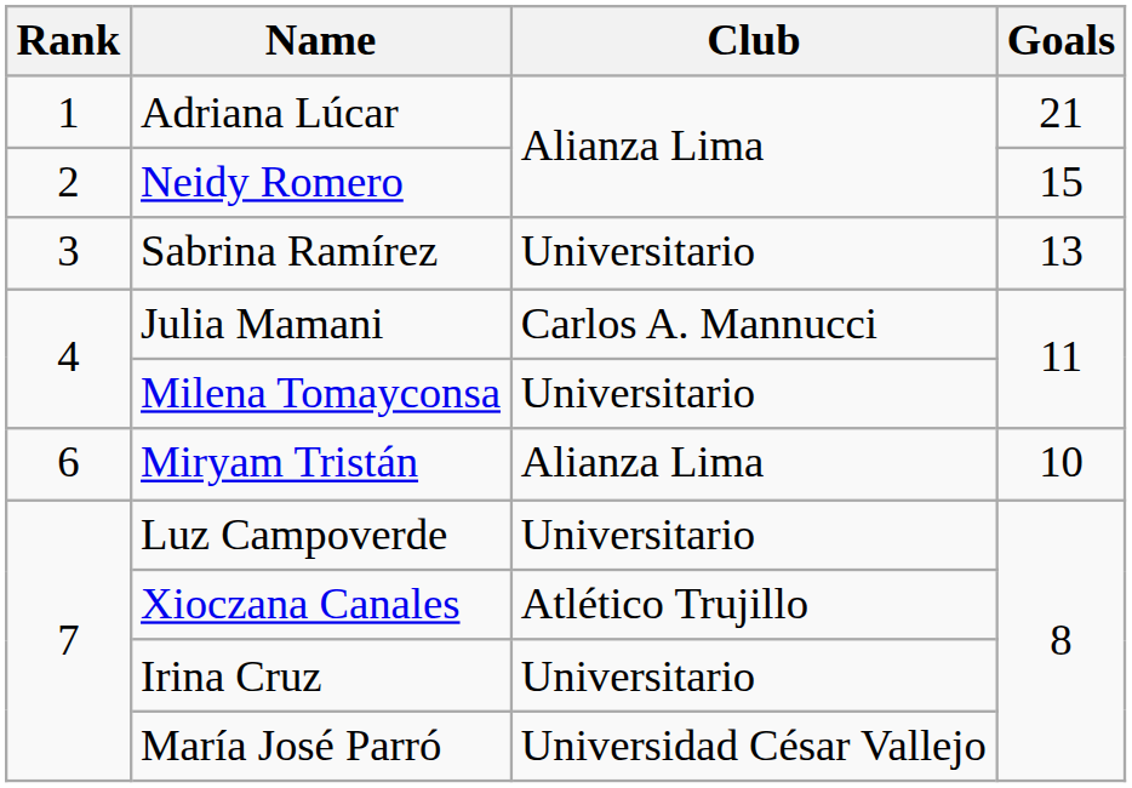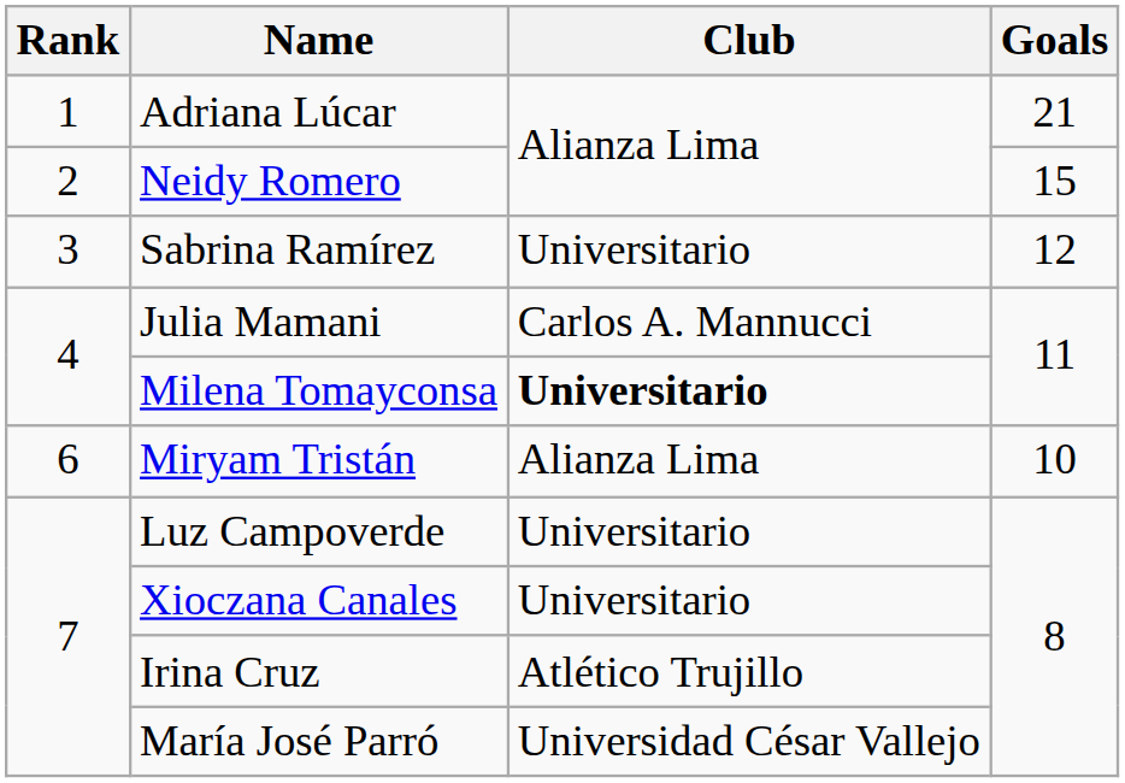 <table class="wikitable" border="1">
 <tr>
 <th>Rank</th>
 <th>Name</th>
 <th>Club</th>
 <th>Goals</th>
 </tr>
 <tr>
 <td align=center>1</td>
 <td> Adriana Lúcar</td>
 <td rowspan=2>Alianza Lima</td>
 <td align=center>21</td>
 </tr>
 <tr>
 <td align=center>2</td>
 <td> <a href='#'>Neidy Romero</a></td>
 <td align=center>15</td>
 </tr>
 <tr>
 <td align=center>3</td>
 <td> Sabrina Ramírez</td>
 <td>Universitario</td>
-<td align=center>13</td>
+<td align=center>12</td>
 </tr>
 <tr>
 <td rowspan=2 align=center>4</td>
 <td> Julia Mamani</td>
 <td>Carlos A. Mannucci</td>
 <td rowspan=2 align=center>11</td>
 </tr>
 <tr>
 <td> <a href='#'>Milena Tomayconsa</a></td>
-<td>Universitario</td>
+<td><strong>Universitario</strong></td>
 </tr>
 <tr>
 <td align=center>6</td>
 <td> <a href='#'>Miryam Tristán</a></td>
 <td>Alianza Lima</td>
 <td align=center>10</td>
 </tr>
 <tr>
 <td rowspan=4 align=center>7</td>
 <td> Luz Campoverde</td>
 <td>Universitario</td>
 <td rowspan=4 align=center>8</td>
 </tr>
 <tr>
 <td> <a href='#'>Xioczana Canales</a></td>
-<td>Atlético Trujillo</td>
+<td>Universitario</td>
 </tr>
 <tr>
 <td> Irina Cruz</td>
-<td>Universitario</td>
+<td>Atlético Trujillo</td>
 </tr>
 <tr>
 <td> María José Parró</td>
 <td>Universidad César Vallejo</td>
 </tr>
 </table>
